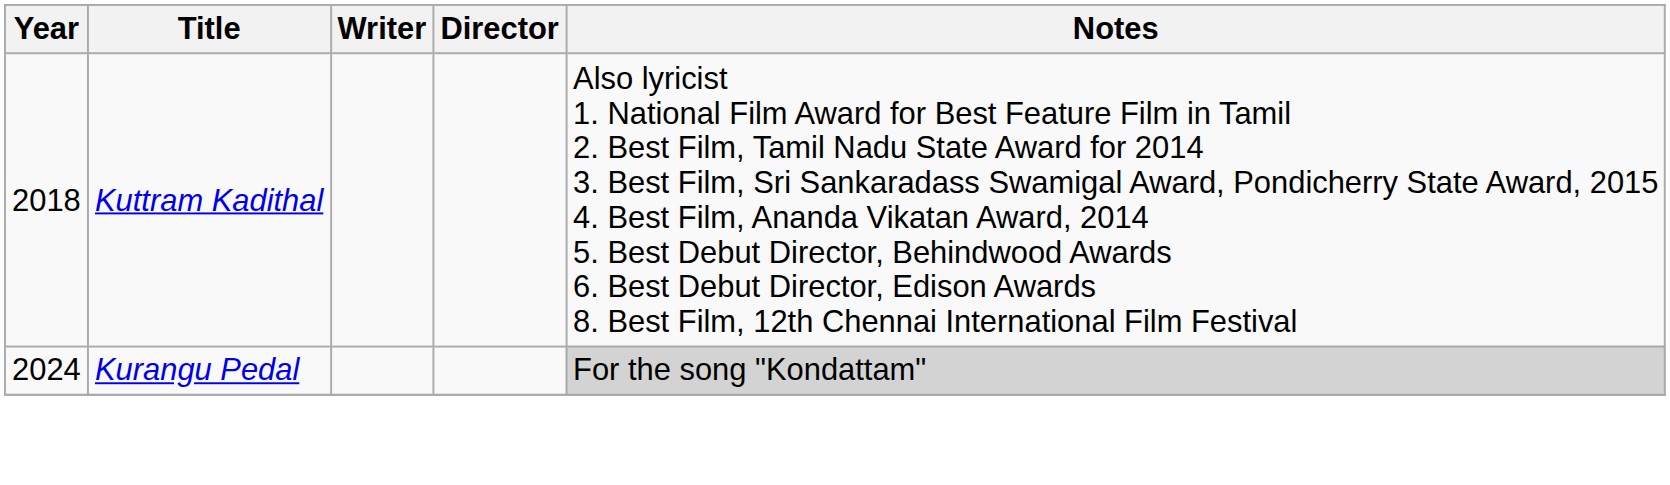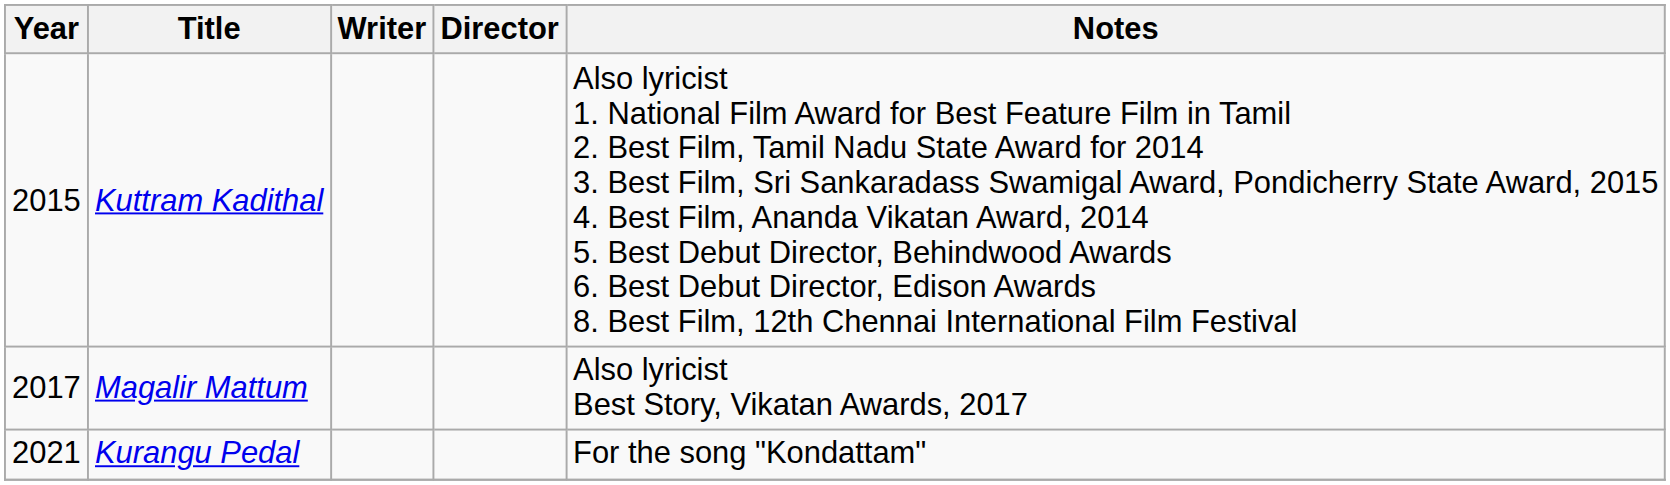 <table class="wikitable sortable">
 <tr>
 <th>Year</th>
 <th>Title</th>
 <th>Writer</th>
 <th>Director</th>
 <th>Notes</th>
 </tr>
 <tr>
-<td>2018</td>
+<td>2015</td>
 <td><em><a href='#'>Kuttram Kadithal</a></em></td>
 <td></td>
 <td></td>
 <td>Also lyricist<br>1. National Film Award for Best Feature Film in Tamil <br>2. Best Film, Tamil Nadu State Award for 2014<br>3. Best Film, Sri Sankaradass Swamigal Award, Pondicherry State Award, 2015<br>4. Best Film, Ananda Vikatan Award, 2014<br>5. Best Debut Director, Behindwood Awards<br>6. Best Debut Director, Edison Awards<br>8. Best Film, 12th Chennai International Film Festival<br></td>
 </tr>
 <tr>
-<td>2024</td>
+<td>2017</td>
+<td><em><a href='#'>Magalir Mattum</a></em></td>
+<td></td>
+<td></td>
+<td>Also lyricist<br> Best Story, Vikatan Awards, 2017</td>
+</tr>
+<tr>
+<td>2021</td>
 <td><em><a href='#'>Kurangu Pedal</a></em></td>
 <td></td>
 <td></td>
-<td style="background: lightgrey;">For the song "Kondattam"</td>
+<td>For the song "Kondattam"</td>
 </tr>
 <tr>
 </tr>
 </table>
